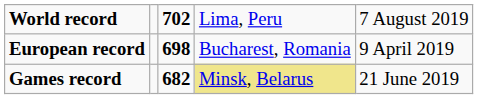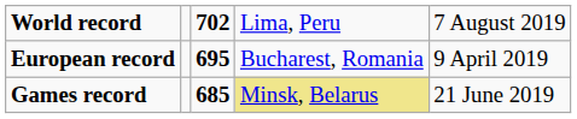 <table class="wikitable">
 <tr>
 <td><strong>World record</strong></td>
 <td></td>
 <td><strong>702</strong></td>
 <td><a href='#'>Lima</a>, <a href='#'>Peru</a></td>
 <td>7 August 2019</td>
 </tr>
 <tr>
 <td><strong>European record</strong></td>
 <td></td>
-<td><strong>698</strong></td>
+<td><strong>695</strong></td>
 <td><a href='#'>Bucharest</a>, <a href='#'>Romania</a></td>
 <td>9 April 2019</td>
 </tr>
 <tr>
 <td><strong>Games record</strong></td>
 <td></td>
-<td><strong>682</strong></td>
+<td><strong>685</strong></td>
 <td style="background: khaki;"><a href='#'>Minsk</a>, <a href='#'>Belarus</a></td>
 <td>21 June 2019</td>
 </tr>
 </table>
